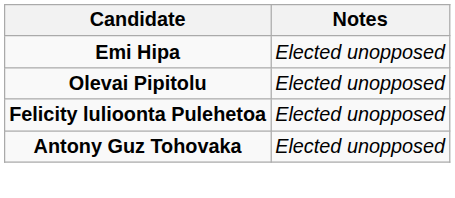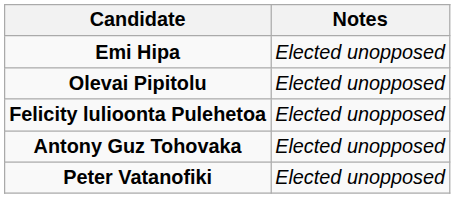 <table class="wikitable centre" style="text-align:center;">
 <tr>
 <th>Candidate</th>
 <th>Notes</th>
 </tr>
 <tr>
 <td><strong>Emi Hipa</strong></td>
 <td><em>Elected unopposed</em></td>
 </tr>
 <tr>
 <td><strong>Olevai Pipitolu</strong></td>
 <td><em>Elected unopposed</em></td>
 </tr>
 <tr>
 <td><strong>Felicity lulioonta Pulehetoa</strong></td>
 <td><em>Elected unopposed</em></td>
 </tr>
 <tr>
 <td><strong>Antony Guz Tohovaka</strong></td>
 <td><em>Elected unopposed</em></td>
 </tr>
+<tr>
+<td><strong>Peter Vatanofiki</strong></td>
+<td><em>Elected unopposed</em></td>
+</tr>
 </table>
